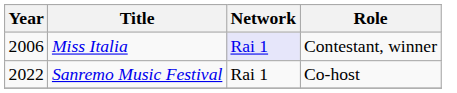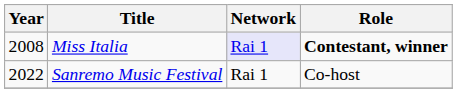 <table class="wikitable sortable">
 <tr>
 <th>Year</th>
 <th>Title</th>
 <th>Network</th>
 <th class="unsortable">Role</th>
 </tr>
 <tr>
-<td>2006</td>
+<td>2008</td>
 <td><em><a href='#'>Miss Italia</a></em></td>
 <td style="background: lavender;"><a href='#'>Rai 1</a></td>
-<td>Contestant, winner</td>
+<td><strong>Contestant, winner</strong></td>
 </tr>
 <tr>
 <td>2022</td>
 <td><em><a href='#'>Sanremo Music Festival</a></em></td>
 <td>Rai 1</td>
 <td>Co-host</td>
 </tr>
 <tr>
 </tr>
 </table>
